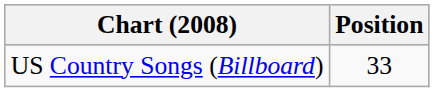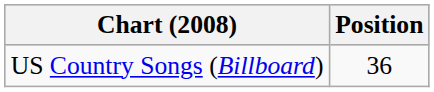 <table class="wikitable sortable">
 <tr>
 <th scope="col">Chart (2008)</th>
 <th scope="col">Position</th>
 </tr>
 <tr>
 <td>US <a href='#'>Country Songs</a> (<em><a href='#'>Billboard</a></em>)</td>
-<td align="center">33</td>
+<td align="center">36</td>
 </tr>
 </table>
